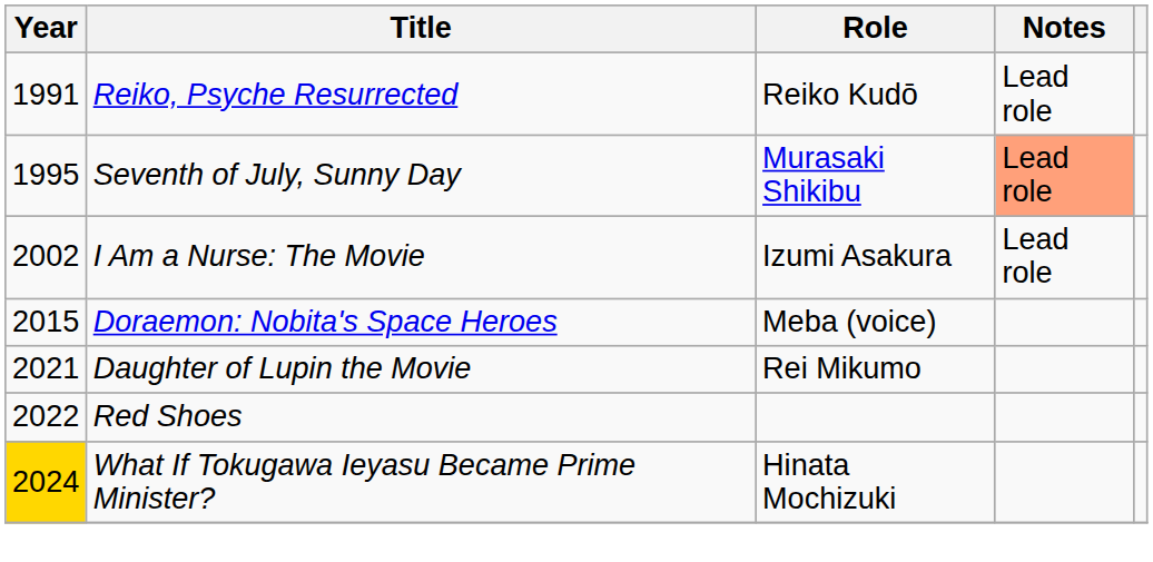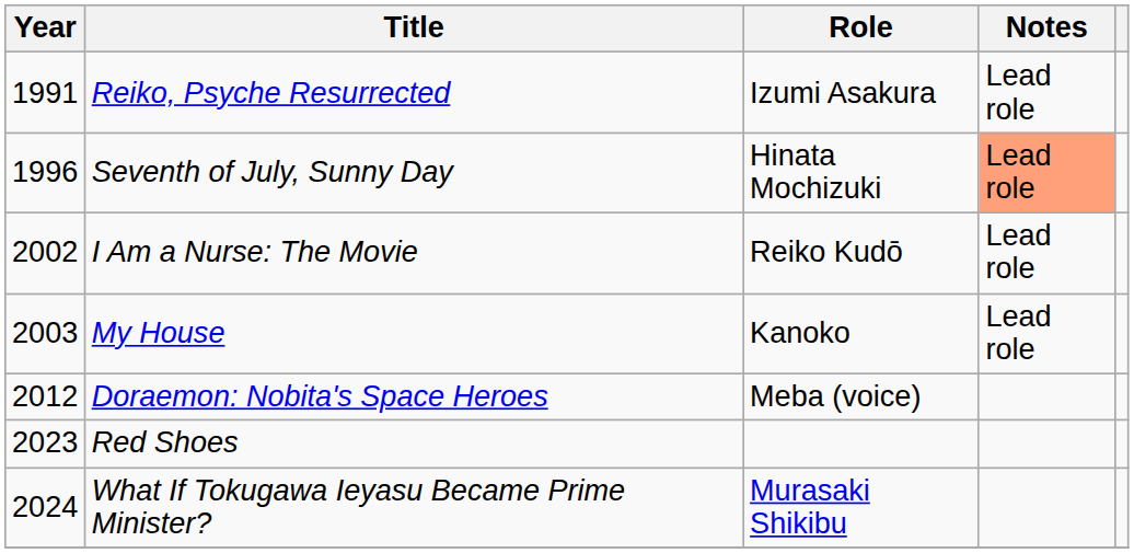 <table class="wikitable plainrowheaders sortable">
 <tr>
 <th scope="col">Year</th>
 <th scope="col">Title</th>
 <th scope="col">Role</th>
 <th scope="col" class="unsortable">Notes</th>
 <th scope="col" class="unsortable"></th>
 </tr>
 <tr>
 <td>1991</td>
 <td><em><a href='#'>Reiko, Psyche Resurrected</a></em></td>
-<td>Reiko Kudō</td>
+<td>Izumi Asakura</td>
 <td>Lead role</td>
 <td></td>
 </tr>
 <tr>
-<td>1995</td>
+<td>1996</td>
 <td><em>Seventh of July, Sunny Day</em></td>
-<td><a href='#'>Murasaki Shikibu</a></td>
+<td>Hinata Mochizuki</td>
 <td style="background: lightsalmon;">Lead role</td>
 <td></td>
 </tr>
 <tr>
 <td>2002</td>
 <td><em>I Am a Nurse: The Movie</em></td>
-<td>Izumi Asakura</td>
+<td>Reiko Kudō</td>
 <td>Lead role</td>
 <td></td>
 </tr>
 <tr>
-<td>2015</td>
+<td>2003</td>
+<td><em><a href='#'>My House</a></em></td>
+<td>Kanoko</td>
+<td>Lead role</td>
+<td></td>
+</tr>
+<tr>
+<td>2012</td>
 <td><em><a href='#'>Doraemon: Nobita's Space Heroes</a></em></td>
 <td>Meba (voice)</td>
 <td></td>
 <td></td>
 </tr>
 <tr>
-<td>2021</td>
-<td><em>Daughter of Lupin the Movie</em></td>
-<td>Rei Mikumo</td>
-<td></td>
-<td></td>
-</tr>
-<tr>
-<td>2022</td>
+<td>2023</td>
 <td><em>Red Shoes</em></td>
 <td></td>
 <td></td>
 <td></td>
 </tr>
 <tr>
-<td style="background: gold;">2024</td>
+<td>2024</td>
 <td><em>What If Tokugawa Ieyasu Became Prime Minister?</em></td>
-<td>Hinata Mochizuki</td>
+<td><a href='#'>Murasaki Shikibu</a></td>
 <td></td>
 <td></td>
 </tr>
 <tr>
 </tr>
 </table>
